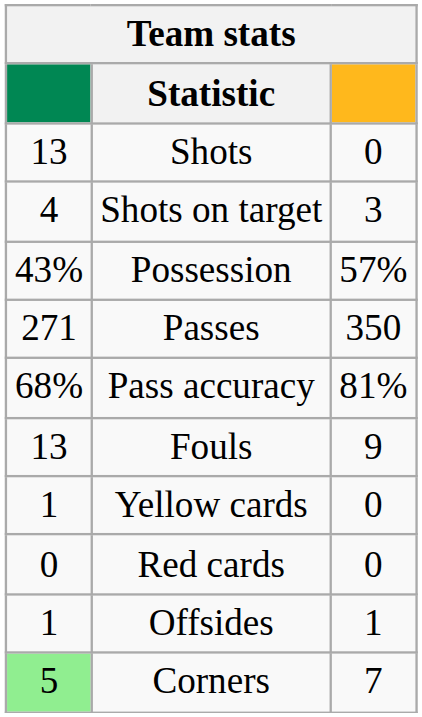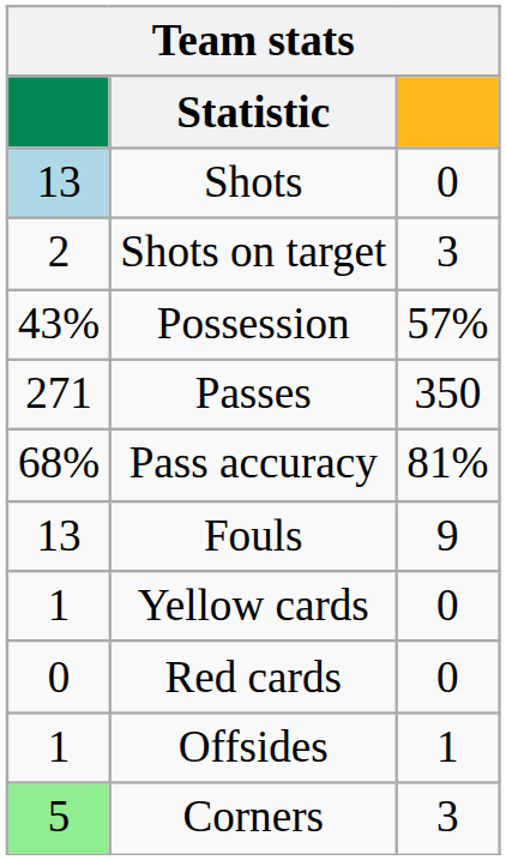 <table class="wikitable" style="margin-left: auto; margin-right: auto; border: none; text-align:center;">
 <tr>
 <th colspan=3>Team stats</th>
 </tr>
 <tr>
 <th style="background: #008753; color: #FFFFFF;"> <a href='#'></a></th>
 <th>Statistic</th>
 <th style="background: #FFB81C; color: #000000;"> <a href='#'></a></th>
 </tr>
 <tr>
-<td>13</td>
+<td style="background: lightblue;">13</td>
 <td>Shots</td>
 <td>0</td>
 </tr>
 <tr>
-<td>4</td>
+<td>2</td>
 <td>Shots on target</td>
 <td>3</td>
 </tr>
 <tr>
 <td>43%</td>
 <td>Possession</td>
 <td>57%</td>
 </tr>
 <tr>
 <td>271</td>
 <td>Passes</td>
 <td>350</td>
 </tr>
 <tr>
 <td>68%</td>
 <td>Pass accuracy</td>
 <td>81%</td>
 </tr>
 <tr>
 <td>13</td>
 <td>Fouls</td>
 <td>9</td>
 </tr>
 <tr>
 <td>1</td>
 <td>Yellow cards</td>
 <td>0</td>
 </tr>
 <tr>
 <td>0</td>
 <td>Red cards</td>
 <td>0</td>
 </tr>
 <tr>
 <td>1</td>
 <td>Offsides</td>
 <td>1</td>
 </tr>
 <tr>
 <td style="background: lightgreen;">5</td>
 <td>Corners</td>
-<td>7</td>
+<td>3</td>
 </tr>
 </table>
